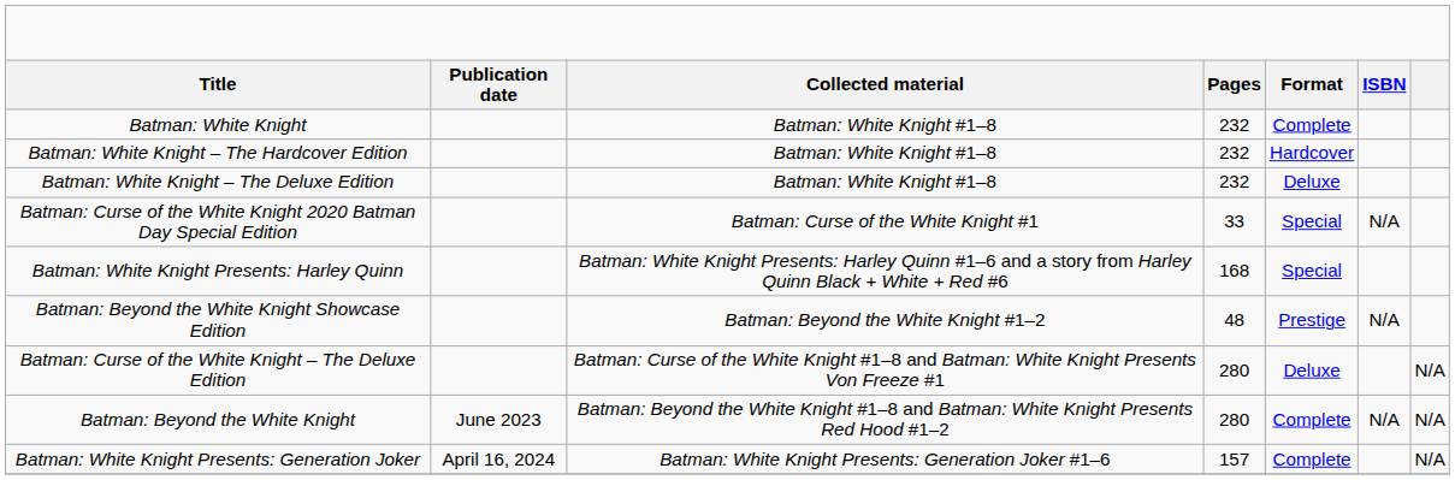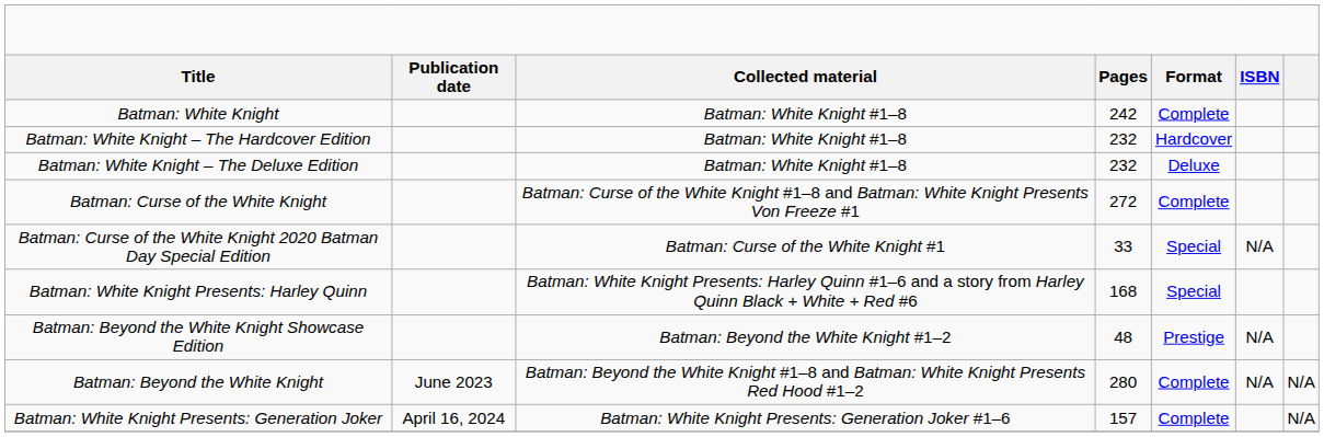 <table Class="wikitable" style="text-align:center;" border="1" width="100%">
 <tr style="height: 3em;">
 </tr>
 <tr>
 <th scope="col" align="center" class="unsortable">Title</th>
 <th scope="col" align="center" class="unsortable">Publication date</th>
 <th scope="col" align="center" class="unsortable">Collected material</th>
 <th scope="col" align="center" class="unsortable">Pages</th>
 <th scope="col" align="center" class="unsortable">Format</th>
 <th scope="col" align="center" class="unsortable"><a href='#'>ISBN</a></th>
 <th scope="col" align="center" class="unsortable"></th>
 </tr>
 <tr>
 <td><em>Batman: White Knight</em></td>
 <td></td>
 <td><em>Batman: White Knight</em> #1–8</td>
-<td>232</td>
+<td>242</td>
 <td><a href='#'>Complete</a></td>
 <td></td>
 <td></td>
 </tr>
 <tr>
 <td><em>Batman: White Knight – The Hardcover Edition</em></td>
 <td></td>
 <td><em>Batman: White Knight</em> #1–8</td>
 <td>232</td>
 <td><a href='#'>Hardcover</a></td>
 <td></td>
 <td></td>
 </tr>
 <tr>
 <td><em>Batman: White Knight – The Deluxe Edition</em></td>
 <td></td>
 <td><em>Batman: White Knight</em> #1–8</td>
 <td>232</td>
 <td><a href='#'>Deluxe</a></td>
+<td></td>
+<td></td>
+</tr>
+<tr>
+<td><em>Batman: Curse of the White Knight</em></td>
+<td></td>
+<td><em>Batman: Curse of the White Knight</em> #1–8 and <em>Batman: White Knight Presents Von Freeze</em> #1</td>
+<td>272</td>
+<td><a href='#'>Complete</a></td>
 <td></td>
 <td></td>
 </tr>
 <tr>
 <td><em>Batman: Curse of the White Knight 2020 Batman Day Special Edition</em></td>
 <td></td>
 <td><em>Batman: Curse of the White Knight</em> #1</td>
 <td>33</td>
 <td><a href='#'>Special</a></td>
 <td>N/A</td>
 <td></td>
 </tr>
 <tr>
 <td><em>Batman: White Knight Presents: Harley Quinn</em></td>
 <td></td>
 <td><em>Batman: White Knight Presents: Harley Quinn</em> #1–6 and a story from <em>Harley Quinn Black + White + Red</em> #6</td>
 <td>168</td>
 <td><a href='#'>Special</a></td>
 <td></td>
 <td></td>
 </tr>
 <tr>
 <td><em>Batman: Beyond the White Knight Showcase Edition</em></td>
 <td></td>
 <td><em>Batman: Beyond the White Knight</em> #1–2</td>
 <td>48</td>
 <td><a href='#'>Prestige</a></td>
 <td>N/A</td>
 <td></td>
 </tr>
 <tr>
-<td><em>Batman: Curse of the White Knight – The Deluxe Edition</em></td>
-<td></td>
-<td><em>Batman: Curse of the White Knight</em> #1–8 and <em>Batman: White Knight Presents Von Freeze</em> #1</td>
-<td>280</td>
-<td><a href='#'>Deluxe</a></td>
-<td></td>
-<td>N/A</td>
-</tr>
-<tr>
 <td><em>Batman: Beyond the White Knight</em></td>
 <td>June 2023</td>
 <td><em>Batman: Beyond the White Knight</em> #1–8 and <em>Batman: White Knight Presents Red Hood</em> #1–2</td>
 <td>280</td>
 <td><a href='#'>Complete</a></td>
 <td>N/A</td>
 <td>N/A</td>
 </tr>
 <tr>
 <td><em>Batman: White Knight Presents: Generation Joker</em></td>
 <td>April 16, 2024</td>
 <td><em>Batman: White Knight Presents: Generation Joker</em> #1–6</td>
 <td>157</td>
 <td><a href='#'>Complete</a></td>
 <td></td>
 <td>N/A</td>
 </tr>
 <tr>
 </tr>
 </table>
